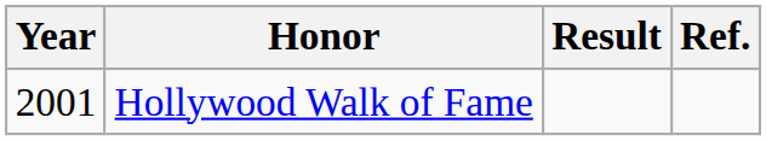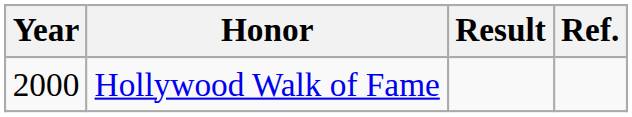 <table class="wikitable">
 <tr>
 <th>Year</th>
 <th>Honor</th>
 <th>Result</th>
 <th>Ref.</th>
 </tr>
 <tr>
-<td>2001</td>
+<td>2000</td>
 <td><a href='#'>Hollywood Walk of Fame</a></td>
 <td></td>
 <td align="center"></td>
 </tr>
 </table>
